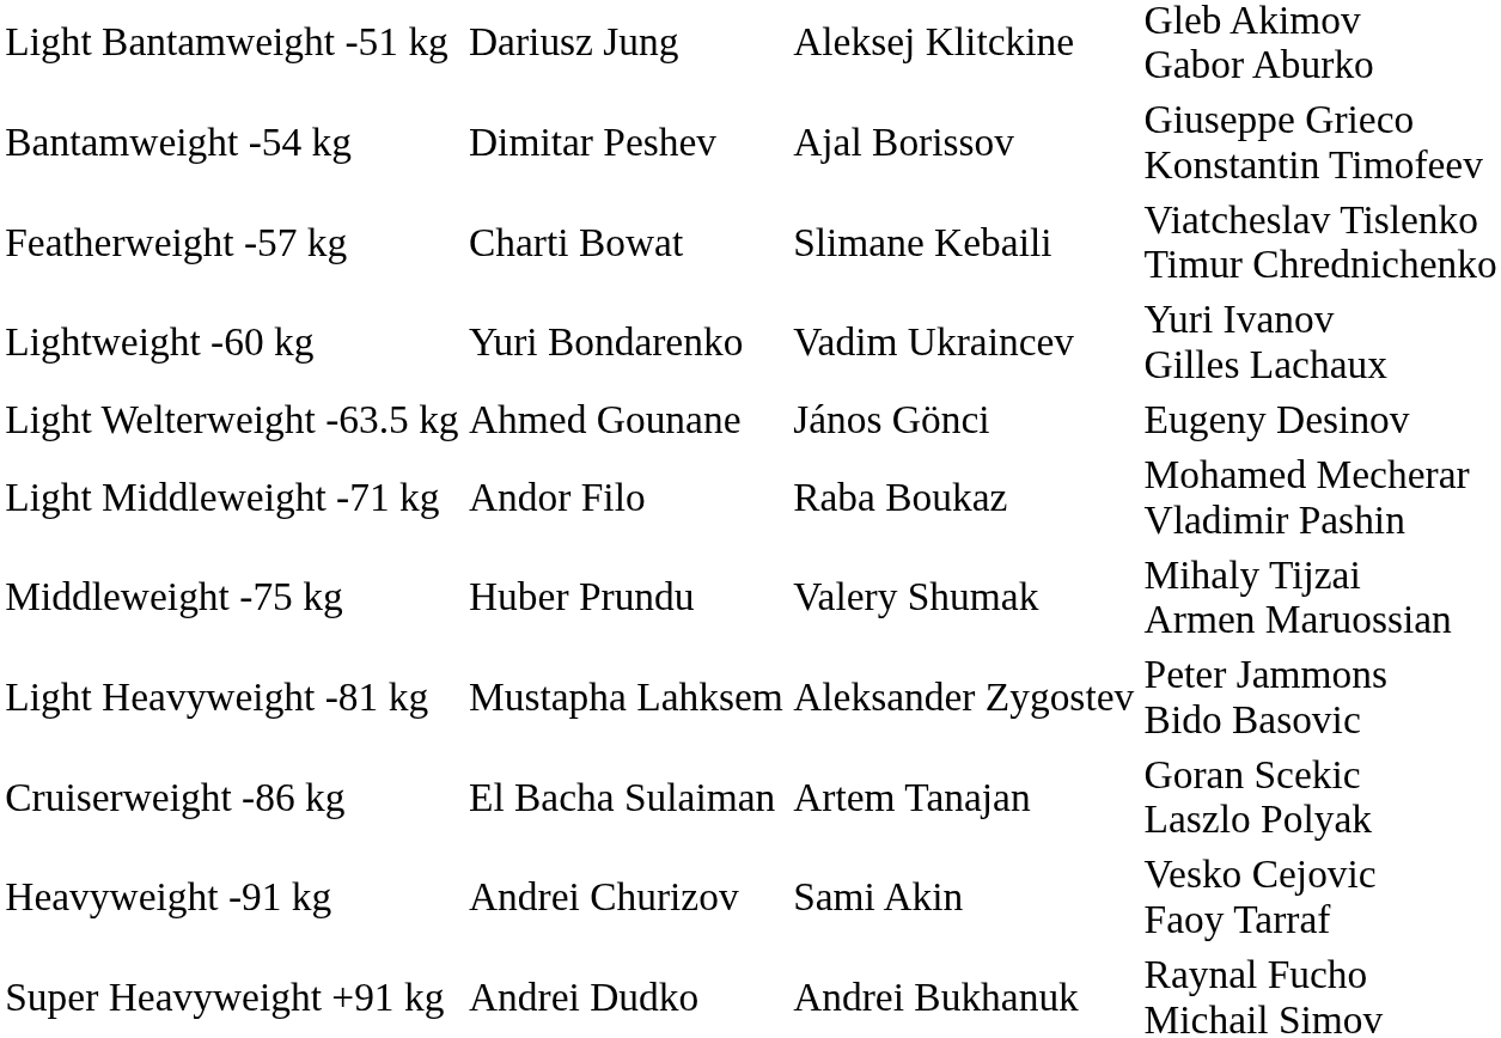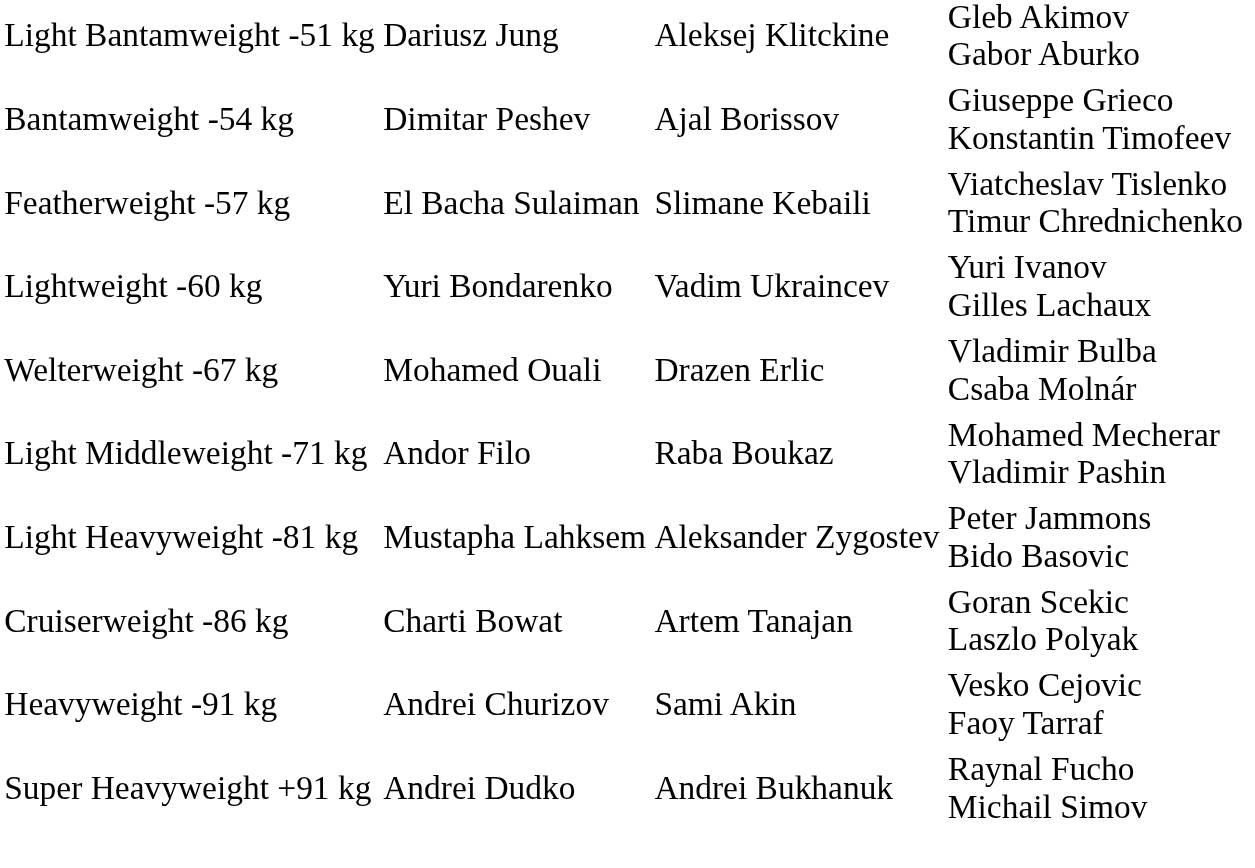 <table>
 <tr>
 <td>Light Bantamweight -51 kg</td>
 <td>Dariusz Jung </td>
 <td>Aleksej Klitckine </td>
 <td>Gleb Akimov <br>Gabor Aburko </td>
 </tr>
 <tr>
 <td>Bantamweight -54 kg</td>
 <td>Dimitar Peshev </td>
 <td>Ajal Borissov </td>
 <td>Giuseppe Grieco <br>Konstantin Timofeev </td>
 </tr>
 <tr>
 <td>Featherweight -57 kg</td>
-<td>Charti Bowat </td>
+<td>El Bacha Sulaiman </td>
 <td>Slimane Kebaili </td>
 <td>Viatcheslav Tislenko <br>Timur Chrednichenko </td>
 </tr>
 <tr>
 <td>Lightweight -60 kg</td>
 <td>Yuri Bondarenko </td>
 <td>Vadim Ukraincev </td>
 <td>Yuri Ivanov <br>Gilles Lachaux </td>
 </tr>
 <tr>
-<td>Light Welterweight -63.5 kg</td>
-<td>Ahmed Gounane </td>
-<td>János Gönci </td>
-<td>Eugeny Desinov </td>
+<td>Welterweight -67 kg</td>
+<td>Mohamed Ouali  </td>
+<td>Drazen Erlic </td>
+<td>Vladimir Bulba <br>Csaba Molnár </td>
 </tr>
 <tr>
 <td>Light Middleweight -71 kg</td>
 <td>Andor Filo </td>
 <td>Raba Boukaz </td>
 <td>Mohamed Mecherar <br>Vladimir Pashin </td>
-</tr>
-<tr>
-<td>Middleweight -75 kg</td>
-<td>Huber Prundu </td>
-<td>Valery Shumak </td>
-<td>Mihaly Tijzai <br>Armen Maruossian </td>
 </tr>
 <tr>
 <td>Light Heavyweight -81 kg</td>
 <td>Mustapha Lahksem </td>
 <td>Aleksander Zygostev </td>
 <td>Peter Jammons <br>Bido Basovic </td>
 </tr>
 <tr>
 <td>Cruiserweight -86 kg</td>
-<td>El Bacha Sulaiman </td>
+<td>Charti Bowat </td>
 <td>Artem Tanajan </td>
 <td>Goran Scekic <br>Laszlo Polyak </td>
 </tr>
 <tr>
 <td>Heavyweight -91 kg</td>
 <td>Andrei Churizov </td>
 <td>Sami Akin </td>
 <td>Vesko Cejovic <br>Faoy Tarraf </td>
 </tr>
 <tr>
 <td>Super Heavyweight +91 kg</td>
 <td>Andrei Dudko </td>
 <td>Andrei Bukhanuk </td>
 <td>Raynal Fucho <br>Michail Simov </td>
 </tr>
 <tr>
 </tr>
 </table>
